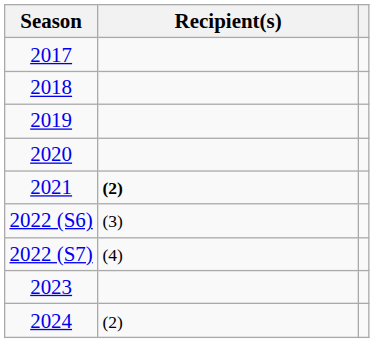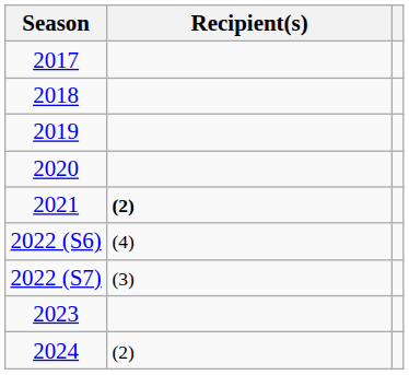 <table class="wikitable sortable" style=text-align:center>
 <tr>
 <th>Season</th>
 <th style=width:12em>Recipient(s)</th>
 <th class=unsortable></th>
 </tr>
 <tr>
 <td><a href='#'>2017</a></td>
 <td align=left></td>
 <td></td>
 </tr>
 <tr>
 <td><a href='#'>2018</a></td>
 <td align=left></td>
 <td></td>
 </tr>
 <tr>
 <td><a href='#'>2019</a></td>
 <td align=left></td>
 <td></td>
 </tr>
 <tr>
 <td><a href='#'>2020</a></td>
 <td align=left></td>
 <td></td>
 </tr>
 <tr>
 <td><a href='#'>2021</a></td>
 <td align=left><strong> <small>(2)</small></strong></td>
 <td></td>
 </tr>
 <tr>
 <td><a href='#'>2022 (S6)</a></td>
-<td align="left"> <small>(3)</small></td>
+<td align="left"> <small>(4)</small></td>
 <td></td>
 </tr>
 <tr>
 <td><a href='#'>2022 (S7)</a></td>
-<td align="left"> <small>(4)</small></td>
+<td align="left"> <small>(3)</small></td>
 <td></td>
 </tr>
 <tr>
 <td><a href='#'>2023</a></td>
 <td align="left"></td>
 <td></td>
 </tr>
 <tr>
 <td><a href='#'>2024</a></td>
 <td align="left"> <small>(2)</small></td>
 <td></td>
 </tr>
 </table>
